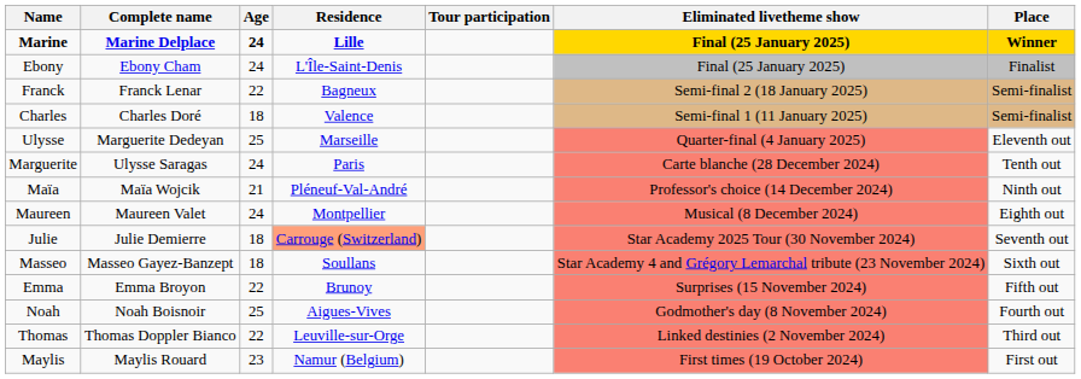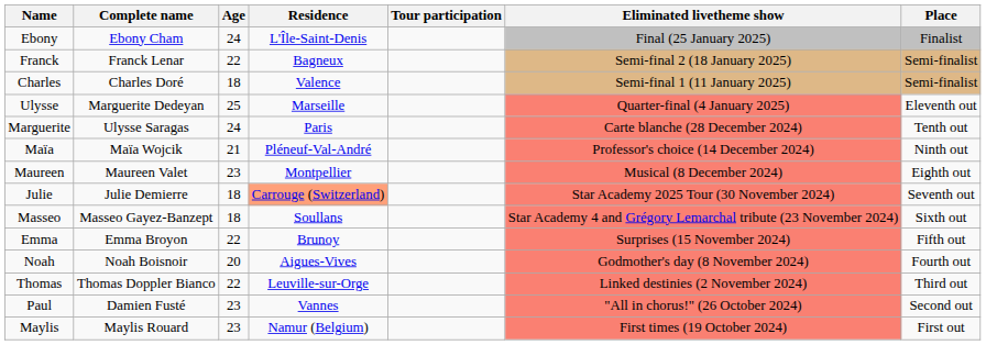 <table class="wikitable sortable" style="text-align:center">
 <tr>
 <th>Name</th>
 <th>Complete name</th>
 <th>Age</th>
 <th>Residence</th>
 <th>Tour participation</th>
 <th>Eliminated livetheme show</th>
 <th>Place<br></th>
-</tr>
-<tr>
-<td><strong>Marine</strong></td>
-<td><strong><a href='#'>Marine Delplace</a></strong></td>
-<td><strong>24</strong></td>
-<td><strong><a href='#'>Lille</a></strong></td>
-<td></td>
-<td style    = "background : gold;"><strong>Final (25 January 2025)</strong></td>
-<td style    = "background : gold;"><strong>Winner</strong></td>
 </tr>
 <tr>
 <td>Ebony</td>
 <td><a href='#'>Ebony Cham</a></td>
 <td>24</td>
 <td><a href='#'>L'Île-Saint-Denis</a></td>
 <td></td>
 <td style    = "background : silver;">Final (25 January 2025)</td>
 <td style    = "background : silver;">Finalist</td>
 </tr>
 <tr>
 <td>Franck</td>
 <td>Franck Lenar</td>
 <td>22</td>
 <td><a href='#'>Bagneux</a></td>
 <td></td>
 <td style    = "background : BurlyWood;">Semi-final 2 (18 January 2025)</td>
 <td style    = "background : BurlyWood;">Semi-finalist</td>
 </tr>
 <tr>
 <td>Charles</td>
 <td>Charles Doré</td>
 <td>18</td>
 <td><a href='#'>Valence</a></td>
 <td></td>
 <td style    = "background : BurlyWood;">Semi-final 1 (11 January 2025)</td>
 <td style    = "background : BurlyWood;">Semi-finalist</td>
 </tr>
 <tr>
 <td>Ulysse</td>
 <td>Marguerite Dedeyan</td>
 <td>25</td>
 <td><a href='#'>Marseille</a></td>
 <td></td>
 <td style    = "background : salmon;">Quarter-final (4 January 2025)</td>
 <td>Eleventh out</td>
 </tr>
 <tr>
 <td>Marguerite</td>
 <td>Ulysse Saragas</td>
 <td>24</td>
 <td><a href='#'>Paris</a></td>
 <td></td>
 <td style    = "background : salmon;">Carte blanche (28 December 2024)</td>
 <td>Tenth out</td>
 </tr>
 <tr>
 <td>Maïa</td>
 <td>Maïa Wojcik</td>
 <td>21</td>
 <td><a href='#'>Pléneuf-Val-André</a></td>
 <td></td>
 <td style    = "background : salmon;">Professor's choice (14 December 2024)</td>
 <td>Ninth out</td>
 </tr>
 <tr>
 <td>Maureen</td>
 <td>Maureen Valet</td>
-<td>24</td>
+<td>23</td>
 <td><a href='#'>Montpellier</a></td>
 <td></td>
 <td style    = "background : salmon;">Musical (8 December 2024)</td>
 <td>Eighth out</td>
 </tr>
 <tr>
 <td>Julie</td>
 <td>Julie Demierre</td>
 <td>18</td>
 <td style="background: lightsalmon;"><a href='#'>Carrouge</a> (<a href='#'>Switzerland</a>)</td>
 <td></td>
 <td style    = "background : salmon;">Star Academy 2025 Tour (30 November 2024)</td>
 <td>Seventh out</td>
 </tr>
 <tr>
 <td>Masseo</td>
 <td>Masseo Gayez-Banzept</td>
 <td>18</td>
 <td><a href='#'>Soullans</a></td>
 <td></td>
 <td style    = "background : salmon;">Star Academy 4 and <a href='#'>Grégory Lemarchal</a> tribute (23 November 2024)</td>
 <td>Sixth out</td>
 </tr>
 <tr>
 <td>Emma</td>
 <td>Emma Broyon</td>
 <td>22</td>
 <td><a href='#'>Brunoy</a></td>
 <td></td>
 <td style    = "background : salmon;">Surprises (15 November 2024)</td>
 <td>Fifth out</td>
 </tr>
 <tr>
 <td>Noah</td>
 <td>Noah Boisnoir</td>
-<td>25</td>
+<td>20</td>
 <td><a href='#'>Aigues-Vives</a></td>
 <td></td>
 <td style    = "background : salmon;">Godmother's day (8 November 2024)</td>
 <td>Fourth out</td>
 </tr>
 <tr>
 <td>Thomas</td>
 <td>Thomas Doppler Bianco</td>
 <td>22</td>
 <td><a href='#'>Leuville-sur-Orge</a></td>
 <td></td>
 <td style    = "background : salmon;">Linked destinies (2 November 2024)</td>
 <td>Third out</td>
 </tr>
 <tr>
+<td>Paul</td>
+<td>Damien Fusté</td>
+<td>23</td>
+<td><a href='#'>Vannes</a></td>
+<td></td>
+<td style    = "background : salmon;">"All in chorus!" (26 October 2024)</td>
+<td>Second out</td>
+</tr>
+<tr>
 <td>Maylis</td>
 <td>Maylis Rouard</td>
 <td>23</td>
 <td><a href='#'>Namur</a> (<a href='#'>Belgium</a>)</td>
 <td></td>
 <td style    = "background : salmon;">First times (19 October 2024)</td>
 <td>First out</td>
 </tr>
 </table>
